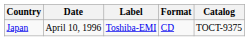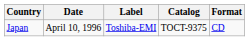 <table class="wikitable" style="font-size:85%;">
 <tr>
 <th>Country</th>
 <th>Date</th>
 <th>Label</th>
+<th>Catalog</th>
 <th>Format</th>
-<th>Catalog</th>
 </tr>
 <tr>
 <td><a href='#'>Japan</a></td>
 <td>April 10, 1996</td>
 <td><a href='#'>Toshiba-EMI</a></td>
+<td>TOCT-9375</td>
 <td><a href='#'>CD</a></td>
-<td>TOCT-9375</td>
 </tr>
 </table>
